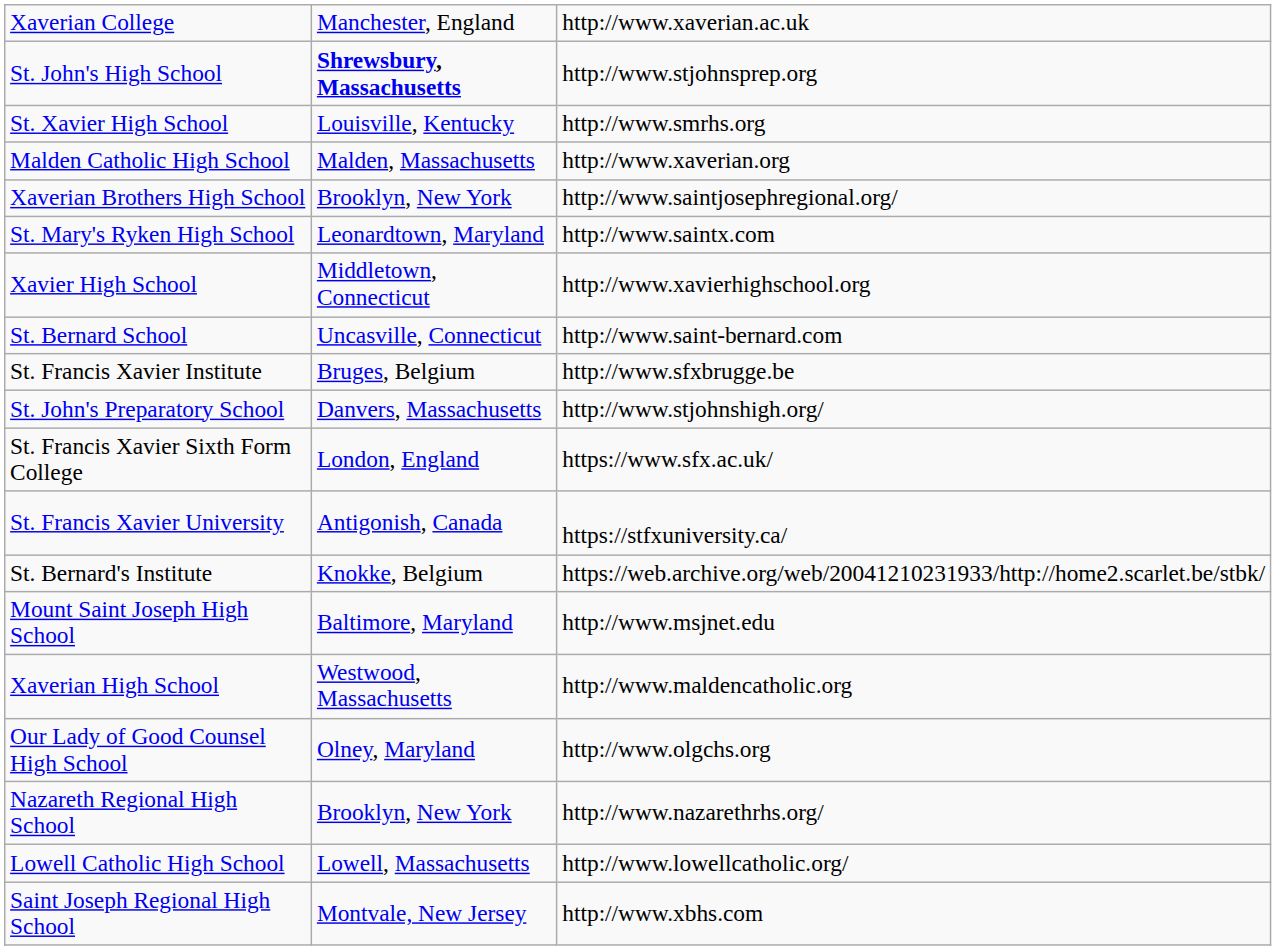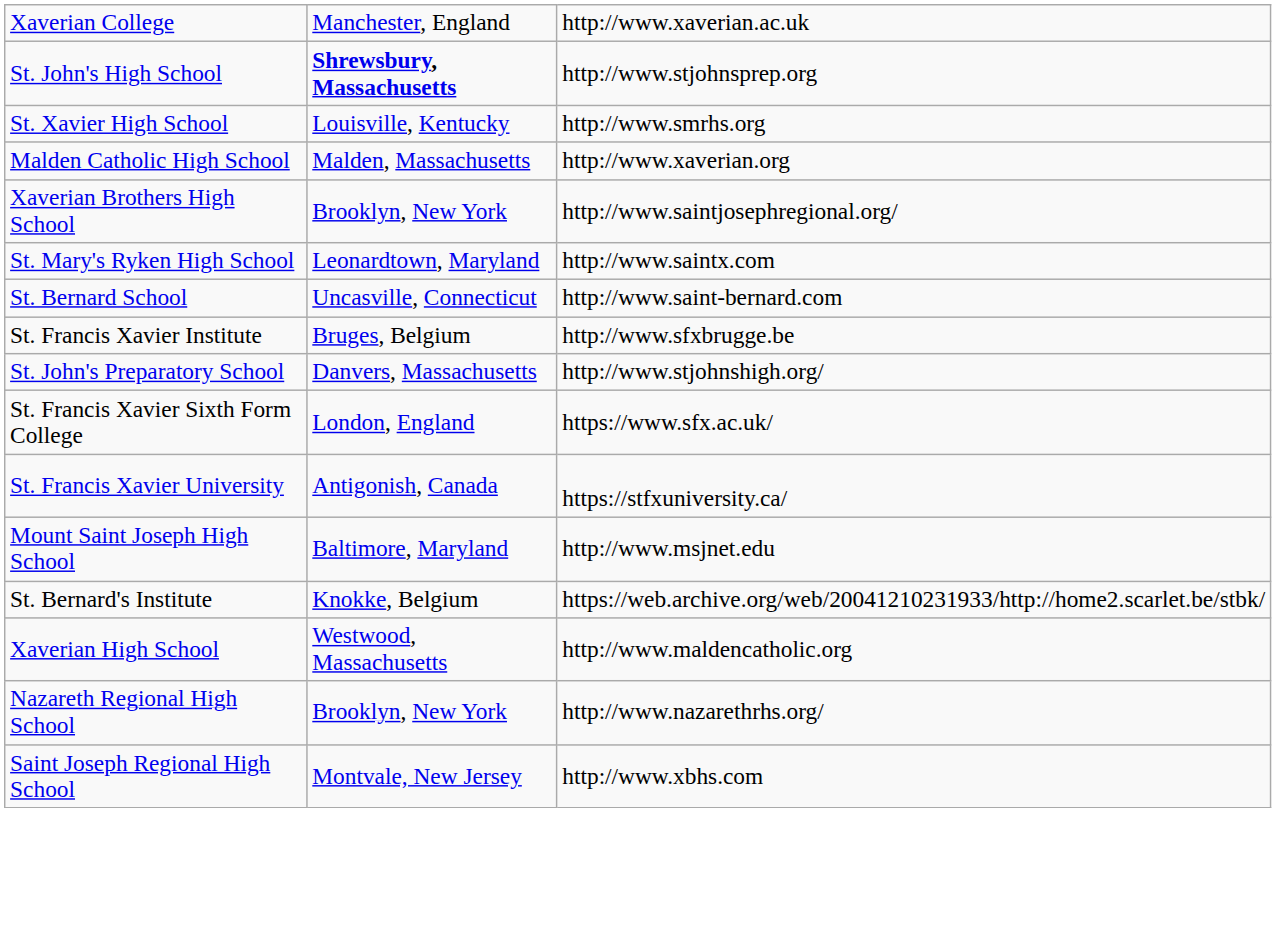 <table class=wikitable>
 <tr>
 <td><a href='#'>Xaverian College</a></td>
 <td><a href='#'>Manchester</a>, England</td>
 <td>http://www.xaverian.ac.uk</td>
 </tr>
 <tr>
 <td><a href='#'>St. John's High School</a></td>
 <td><strong><a href='#'>Shrewsbury</a>, <a href='#'>Massachusetts</a></strong></td>
 <td>http://www.stjohnsprep.org</td>
 </tr>
 <tr>
 <td><a href='#'>St. Xavier High School</a></td>
 <td><a href='#'>Louisville</a>, <a href='#'>Kentucky</a></td>
 <td>http://www.smrhs.org</td>
 </tr>
 <tr>
 <td><a href='#'>Malden Catholic High School</a></td>
 <td><a href='#'>Malden</a>, <a href='#'>Massachusetts</a></td>
 <td>http://www.xaverian.org</td>
 </tr>
 <tr>
 <td><a href='#'>Xaverian Brothers High School</a></td>
 <td><a href='#'>Brooklyn</a>, <a href='#'>New York</a></td>
 <td>http://www.saintjosephregional.org/</td>
 </tr>
 <tr>
 <td><a href='#'>St. Mary's Ryken High School</a></td>
 <td><a href='#'>Leonardtown</a>, <a href='#'>Maryland</a></td>
 <td>http://www.saintx.com</td>
 </tr>
 <tr>
-<td><a href='#'>Xavier High School</a></td>
-<td><a href='#'>Middletown</a>, <a href='#'>Connecticut</a></td>
-<td>http://www.xavierhighschool.org</td>
-</tr>
-<tr>
 <td><a href='#'>St. Bernard School</a></td>
 <td><a href='#'>Uncasville</a>, <a href='#'>Connecticut</a></td>
 <td>http://www.saint-bernard.com</td>
 </tr>
 <tr>
 <td>St. Francis Xavier Institute</td>
 <td><a href='#'>Bruges</a>, Belgium</td>
 <td>http://www.sfxbrugge.be</td>
 </tr>
 <tr>
 <td><a href='#'>St. John's Preparatory School</a></td>
 <td><a href='#'>Danvers</a>, <a href='#'>Massachusetts</a></td>
 <td>http://www.stjohnshigh.org/</td>
 </tr>
 <tr>
 <td>St. Francis Xavier Sixth Form College</td>
 <td><a href='#'>London</a>, <a href='#'>England</a></td>
 <td>https://www.sfx.ac.uk/</td>
 </tr>
 <tr>
 <td><a href='#'>St. Francis Xavier University</a></td>
 <td><a href='#'>Antigonish</a>, <a href='#'>Canada</a></td>
 <td><br>https://stfxuniversity.ca/</td>
 </tr>
 <tr>
+<td><a href='#'>Mount Saint Joseph High School</a></td>
+<td><a href='#'>Baltimore</a>, <a href='#'>Maryland</a></td>
+<td>http://www.msjnet.edu</td>
+</tr>
+<tr>
 <td>St. Bernard's Institute</td>
 <td><a href='#'>Knokke</a>, Belgium</td>
 <td>https://web.archive.org/web/20041210231933/http://home2.scarlet.be/stbk/</td>
-</tr>
-<tr>
-<td><a href='#'>Mount Saint Joseph High School</a></td>
-<td><a href='#'>Baltimore</a>, <a href='#'>Maryland</a></td>
-<td>http://www.msjnet.edu</td>
 </tr>
 <tr>
 <td><a href='#'>Xaverian High School</a></td>
 <td><a href='#'>Westwood</a>, <a href='#'>Massachusetts</a></td>
 <td>http://www.maldencatholic.org</td>
 </tr>
 <tr>
-<td><a href='#'>Our Lady of Good Counsel High School</a></td>
-<td><a href='#'>Olney</a>, <a href='#'>Maryland</a></td>
-<td>http://www.olgchs.org</td>
-</tr>
-<tr>
 <td><a href='#'>Nazareth Regional High School</a></td>
 <td><a href='#'>Brooklyn</a>, <a href='#'>New York</a></td>
 <td>http://www.nazarethrhs.org/</td>
-</tr>
-<tr>
-<td><a href='#'>Lowell Catholic High School</a></td>
-<td><a href='#'>Lowell</a>, <a href='#'>Massachusetts</a></td>
-<td>http://www.lowellcatholic.org/</td>
 </tr>
 <tr>
 <td><a href='#'>Saint Joseph Regional High School</a></td>
 <td><a href='#'>Montvale, New Jersey</a></td>
 <td>http://www.xbhs.com</td>
 </tr>
 </table>
